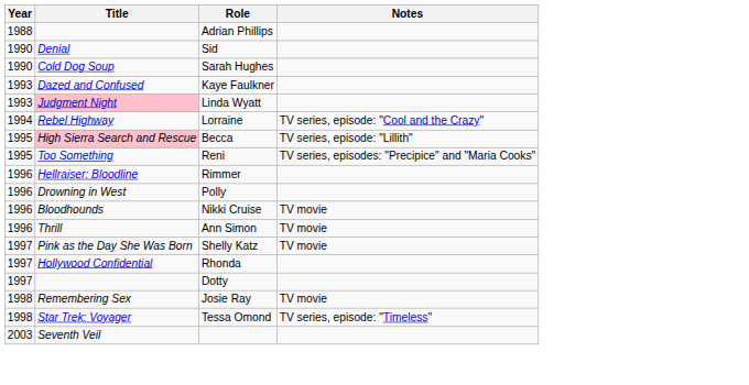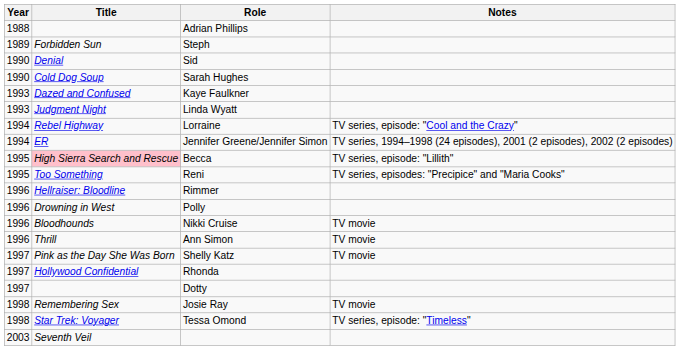 <table class="wikitable sortable">
 <tr>
 <th>Year</th>
 <th>Title</th>
 <th>Role</th>
 <th class="unsortable">Notes</th>
 </tr>
 <tr>
 <td>1988</td>
 <td><em></em></td>
 <td>Adrian Phillips</td>
+<td></td>
+</tr>
+<tr>
+<td>1989</td>
+<td><em>Forbidden Sun</em></td>
+<td>Steph</td>
 <td></td>
 </tr>
 <tr>
 <td>1990</td>
 <td><em><a href='#'>Denial</a></em></td>
 <td>Sid</td>
 <td></td>
 </tr>
 <tr>
 <td>1990</td>
 <td><em><a href='#'>Cold Dog Soup</a></em></td>
 <td>Sarah Hughes</td>
 <td></td>
 </tr>
 <tr>
 <td>1993</td>
 <td><em><a href='#'>Dazed and Confused</a></em></td>
 <td>Kaye Faulkner</td>
 <td></td>
 </tr>
 <tr>
 <td>1993</td>
-<td style="background: pink;"><em><a href='#'>Judgment Night</a></em></td>
+<td><em><a href='#'>Judgment Night</a></em></td>
 <td>Linda Wyatt</td>
 <td></td>
 </tr>
 <tr>
 <td>1994</td>
 <td><em><a href='#'>Rebel Highway</a></em></td>
 <td>Lorraine</td>
 <td>TV series, episode: "<a href='#'>Cool and the Crazy</a>"</td>
+</tr>
+<tr>
+<td>1994</td>
+<td><em><a href='#'>ER</a></em></td>
+<td>Jennifer Greene/Jennifer Simon</td>
+<td>TV series, 1994–1998 (24 episodes), 2001 (2 episodes), 2002 (2 episodes)</td>
 </tr>
 <tr>
 <td>1995</td>
 <td style="background: pink;"><em>High Sierra Search and Rescue</em></td>
 <td>Becca</td>
 <td>TV series, episode: "Lillith"</td>
 </tr>
 <tr>
 <td>1995</td>
 <td><em><a href='#'>Too Something</a></em></td>
 <td>Reni</td>
 <td>TV series, episodes: "Precipice" and "Maria Cooks"</td>
 </tr>
 <tr>
 <td>1996</td>
 <td><em><a href='#'>Hellraiser: Bloodline</a></em></td>
 <td>Rimmer</td>
 <td></td>
 </tr>
 <tr>
 <td>1996</td>
 <td><em>Drowning in West</em></td>
 <td>Polly</td>
 <td></td>
 </tr>
 <tr>
 <td>1996</td>
 <td><em>Bloodhounds</em></td>
 <td>Nikki Cruise</td>
 <td>TV movie</td>
 </tr>
 <tr>
 <td>1996</td>
 <td><em>Thrill</em></td>
 <td>Ann Simon</td>
 <td>TV movie</td>
 </tr>
 <tr>
 <td>1997</td>
 <td><em>Pink as the Day She Was Born</em></td>
 <td>Shelly Katz</td>
 <td>TV movie</td>
 </tr>
 <tr>
 <td>1997</td>
 <td><em><a href='#'>Hollywood Confidential</a></em></td>
 <td>Rhonda</td>
 <td></td>
 </tr>
 <tr>
 <td>1997</td>
 <td><em></em></td>
 <td>Dotty</td>
 <td></td>
 </tr>
 <tr>
 <td>1998</td>
 <td><em>Remembering Sex</em></td>
 <td>Josie Ray</td>
 <td>TV movie</td>
 </tr>
 <tr>
 <td>1998</td>
 <td><em><a href='#'>Star Trek: Voyager</a></em></td>
 <td>Tessa Omond</td>
 <td>TV series, episode: "<a href='#'>Timeless</a>"</td>
 </tr>
 <tr>
 <td>2003</td>
 <td><em>Seventh Veil</em></td>
 <td></td>
 <td></td>
 </tr>
 </table>
